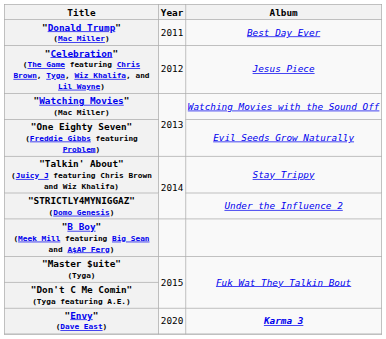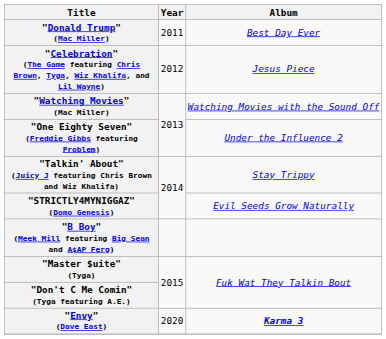 <table class="wikitable sortable plainrowheaders" style="text-align:center;">
 <tr>
 <th scope="col" rowspan="1" style="width:16em;">Title</th>
 <th scope="col" rowspan="1">Year</th>
 <th scope="col" rowspan="1">Album</th>
 </tr>
 <tr>
 <th scope="row">"<a href='#'>Donald Trump</a>"<br><small>(<a href='#'>Mac Miller</a>)</small></th>
 <td>2011</td>
 <td><em><a href='#'>Best Day Ever</a></em></td>
 </tr>
 <tr>
 <th scope="row">"<a href='#'>Celebration</a>"<br><small>(<a href='#'>The Game</a> featuring <a href='#'>Chris Brown</a>, <a href='#'>Tyga</a>, <a href='#'>Wiz Khalifa</a>, and <a href='#'>Lil Wayne</a>)</small></th>
 <td>2012</td>
 <td><em><a href='#'>Jesus Piece</a></em></td>
 </tr>
 <tr>
 <th scope="row">"<a href='#'>Watching Movies</a>"<br><small>(Mac Miller)</small></th>
 <td rowspan="2">2013</td>
 <td><em><a href='#'>Watching Movies with the Sound Off</a></em></td>
 </tr>
 <tr>
 <th scope="row">"One Eighty Seven"<br><small>(<a href='#'>Freddie Gibbs</a> featuring <a href='#'>Problem</a>)</small></th>
-<td><em><a href='#'>Evil Seeds Grow Naturally</a></em></td>
+<td><em><a href='#'>Under the Influence 2</a></em></td>
 </tr>
 <tr>
 <th scope="row">"Talkin' About"<br><small>(<a href='#'>Juicy J</a> featuring Chris Brown and Wiz Khalifa)</small></th>
 <td rowspan="2">2014</td>
 <td><em><a href='#'>Stay Trippy</a></em></td>
 </tr>
 <tr>
 <th scope="row">"STRICTLY4MYNIGGAZ"<br><small>(<a href='#'>Domo Genesis</a>)</small></th>
-<td><em><a href='#'>Under the Influence 2</a></em></td>
+<td><em><a href='#'>Evil Seeds Grow Naturally</a></em></td>
 </tr>
 <tr>
 <th>"<a href='#'>B Boy</a>"<br><small>(<a href='#'>Meek Mill</a> featuring <a href='#'>Big Sean</a> and <a href='#'>A$AP Ferg</a>)</small></th>
 <td></td>
 <td></td>
 </tr>
 <tr>
 <th scope="row">"Master $uite"<br><small>(Tyga)</small></th>
 <td rowspan="2">2015</td>
 <td rowspan="2"><em><a href='#'>Fuk Wat They Talkin Bout</a></em></td>
 </tr>
 <tr>
 <th scope="row">"Don't C Me Comin"<br><small>(Tyga featuring A.E.)</small></th>
 </tr>
 <tr>
 <th scope="row">"<a href='#'>Envy</a>"<br><small>(<a href='#'>Dave East</a>)</small></th>
 <td>2020</td>
 <td><strong><em><a href='#'>Karma 3</a></em></strong></td>
 </tr>
 <tr>
 </tr>
 </table>
